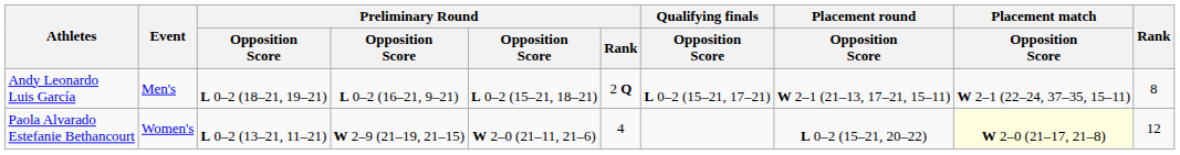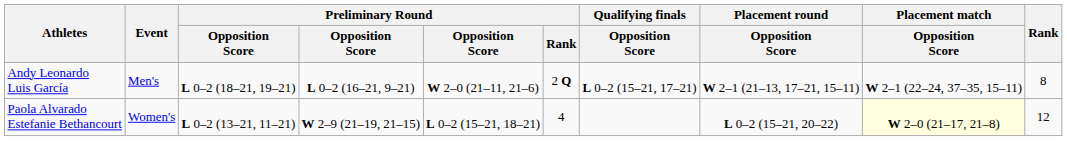 <table class="wikitable" border="1" style="font-size:85%">
 <tr>
 <th rowspan=2>Athletes</th>
 <th rowspan=2>Event</th>
 <th colspan=4>Preliminary Round</th>
 <th>Qualifying finals</th>
 <th>Placement round</th>
 <th>Placement match</th>
 <th rowspan=2>Rank</th>
 </tr>
 <tr>
 <th>Opposition<br>Score</th>
 <th>Opposition<br>Score</th>
 <th>Opposition<br>Score</th>
 <th>Rank</th>
 <th>Opposition<br>Score</th>
 <th>Opposition<br>Score</th>
 <th>Opposition<br>Score</th>
 </tr>
 <tr align=center>
 <td align=left><a href='#'>Andy Leonardo </a><br><a href='#'>Luis García</a></td>
 <td align=left><a href='#'>Men's</a></td>
 <td><br><strong>L</strong> 0–2 (18–21, 19–21)</td>
 <td><br><strong>L</strong> 0–2 (16–21, 9–21)</td>
-<td><br><strong>L</strong> 0–2 (15–21, 18–21)</td>
+<td><br><strong>W</strong> 2–0 (21–11, 21–6)</td>
 <td>2 <strong>Q</strong></td>
 <td><br><strong>L</strong> 0–2 (15–21, 17–21)</td>
 <td><br><strong>W</strong> 2–1 (21–13, 17–21, 15–11)</td>
 <td><br><strong>W</strong> 2–1 (22–24, 37–35, 15–11)</td>
 <td>8</td>
 </tr>
 <tr align=center>
 <td align=left><a href='#'>Paola Alvarado</a><br><a href='#'>Estefanie Bethancourt</a></td>
 <td align=left><a href='#'>Women's</a></td>
 <td><br><strong>L</strong> 0–2 (13–21, 11–21)</td>
 <td><br><strong>W</strong> 2–9 (21–19, 21–15)</td>
-<td><br><strong>W</strong> 2–0 (21–11, 21–6)</td>
+<td><br><strong>L</strong> 0–2 (15–21, 18–21)</td>
 <td>4</td>
 <td></td>
 <td><br><strong>L</strong> 0–2 (15–21, 20–22)</td>
 <td style="background: lightyellow;"><br><strong>W</strong> 2–0 (21–17, 21–8)</td>
 <td>12</td>
 </tr>
 </table>
